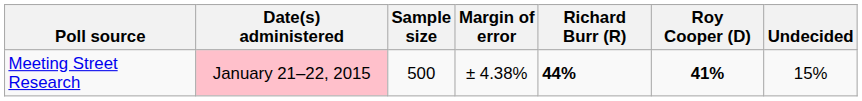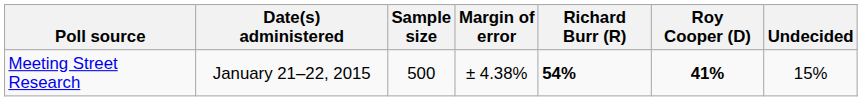 <table class="wikitable">
 <tr valign= bottom>
 <th style="width:175px;">Poll source</th>
 <th style="width:175px;">Date(s)<br>administered</th>
 <th class=small>Sample<br>size</th>
 <th class=small>Margin of<br>error</th>
 <th style="width:100px;">Richard<br>Burr (R)</th>
 <th style="width:100px;">Roy<br>Cooper (D)</th>
 <th>Undecided</th>
 </tr>
 <tr>
 <td><a href='#'>Meeting Street Research</a></td>
-<td align=center style="background: pink;">January 21–22, 2015</td>
+<td align=center>January 21–22, 2015</td>
 <td align=center>500</td>
 <td align=center>± 4.38%</td>
-<td><strong>44%</strong></td>
+<td><strong>54%</strong></td>
 <td align=center><strong>41%</strong></td>
 <td align=center>15%</td>
 </tr>
 </table>
